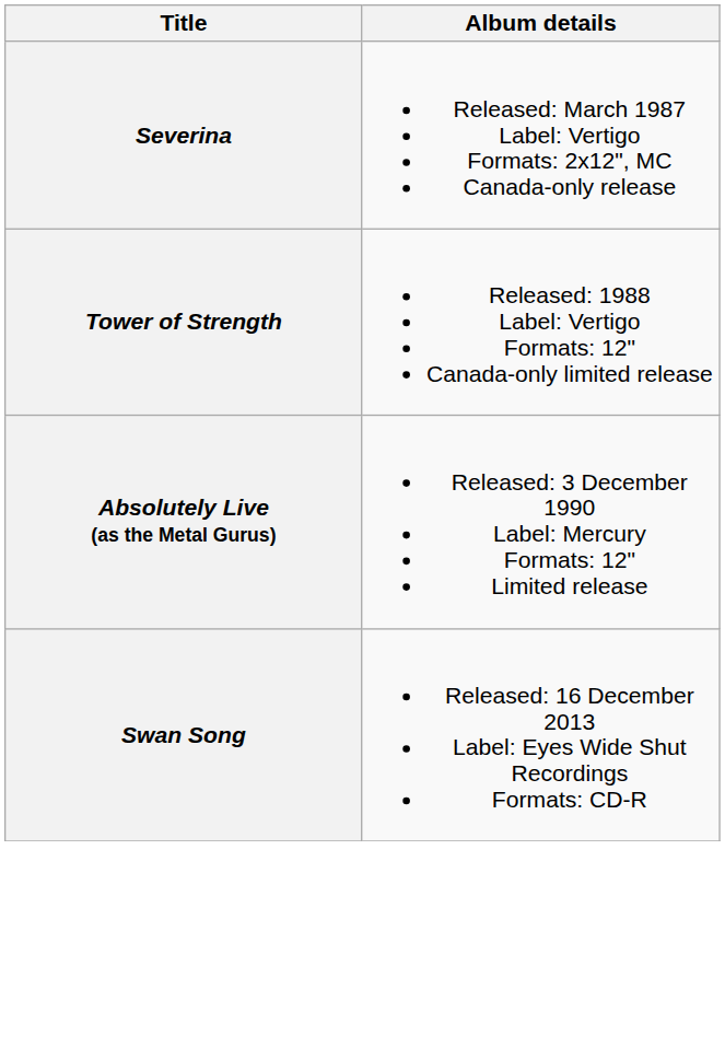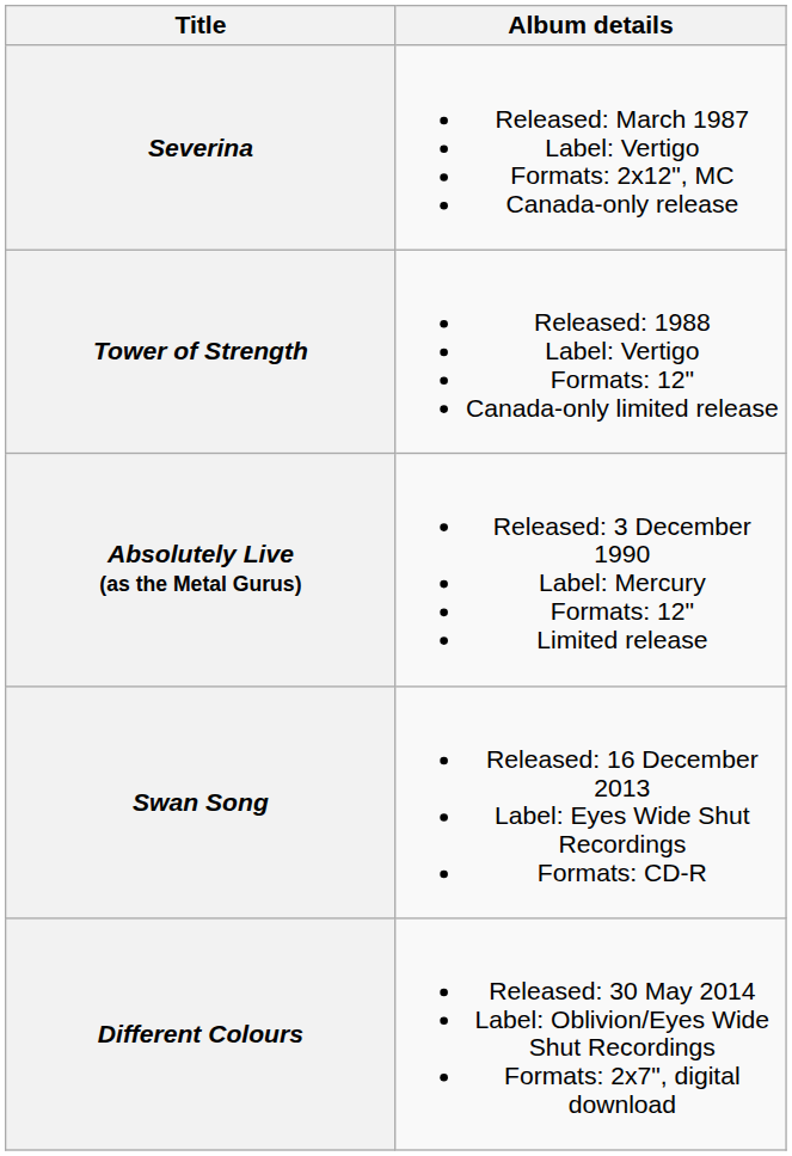 <table class="wikitable plainrowheaders" style="text-align:center;">
 <tr>
 <th scope="col" style="width:15em;">Title</th>
 <th scope="col" style="width:15em;">Album details</th>
 </tr>
 <tr>
 <th scope="row"><em>Severina</em></th>
 <td><br><ul><li>Released: March 1987</li><li>Label: Vertigo</li><li>Formats: 2x12", MC</li><li>Canada-only release</li></ul></td>
 </tr>
 <tr>
 <th scope="row"><em>Tower of Strength</em></th>
 <td><br><ul><li>Released: 1988</li><li>Label: Vertigo</li><li>Formats: 12"</li><li>Canada-only limited release</li></ul></td>
 </tr>
 <tr>
 <th scope="row"><em>Absolutely Live</em><br><small>(as the Metal Gurus)</small></th>
 <td><br><ul><li>Released: 3 December 1990</li><li>Label: Mercury</li><li>Formats: 12"</li><li>Limited release</li></ul></td>
 </tr>
 <tr>
 <th scope="row"><em>Swan Song</em></th>
 <td><br><ul><li>Released: 16 December 2013</li><li>Label: Eyes Wide Shut Recordings</li><li>Formats: CD-R</li></ul></td>
 </tr>
+<tr>
+<th scope="row"><em>Different Colours</em></th>
+<td><br><ul><li>Released: 30 May 2014</li><li>Label: Oblivion/Eyes Wide Shut Recordings</li><li>Formats: 2x7", digital download</li></ul></td>
+</tr>
 </table>
